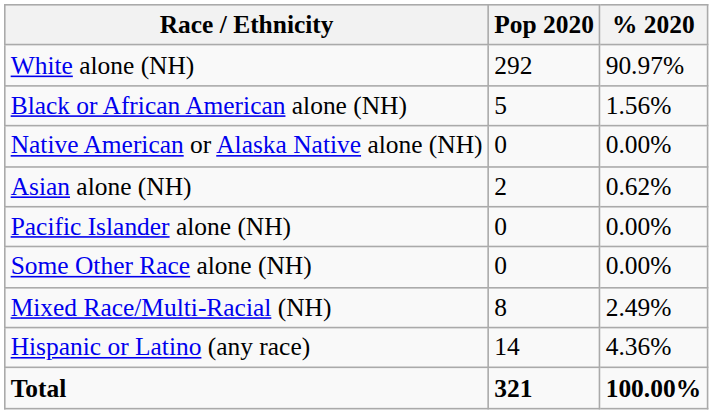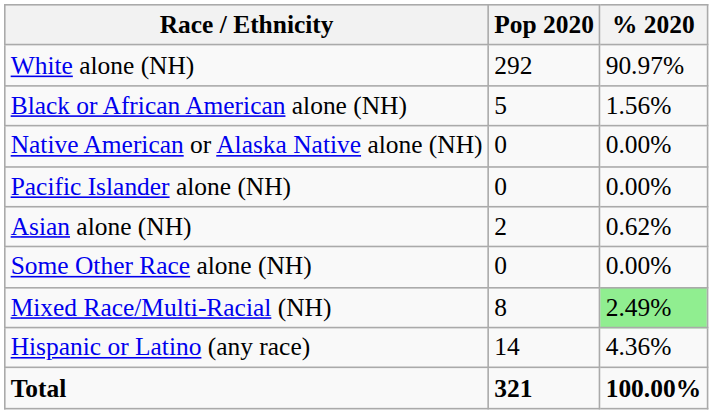 <table class="wikitable">
 <tr>
 <th>Race / Ethnicity</th>
 <th>Pop 2020</th>
 <th>% 2020</th>
 </tr>
 <tr>
 <td><a href='#'>White</a> alone (NH)</td>
 <td>292</td>
 <td>90.97%</td>
 </tr>
 <tr>
 <td><a href='#'>Black or African American</a> alone (NH)</td>
 <td>5</td>
 <td>1.56%</td>
 </tr>
 <tr>
 <td><a href='#'>Native American</a> or <a href='#'>Alaska Native</a> alone (NH)</td>
 <td>0</td>
 <td>0.00%</td>
 </tr>
 <tr>
+<td><a href='#'>Pacific Islander</a> alone (NH)</td>
+<td>0</td>
+<td>0.00%</td>
+</tr>
+<tr>
 <td><a href='#'>Asian</a> alone (NH)</td>
 <td>2</td>
 <td>0.62%</td>
-</tr>
-<tr>
-<td><a href='#'>Pacific Islander</a> alone (NH)</td>
-<td>0</td>
-<td>0.00%</td>
 </tr>
 <tr>
 <td><a href='#'>Some Other Race</a> alone (NH)</td>
 <td>0</td>
 <td>0.00%</td>
 </tr>
 <tr>
 <td><a href='#'>Mixed Race/Multi-Racial</a> (NH)</td>
 <td>8</td>
-<td>2.49%</td>
+<td style="background: lightgreen;">2.49%</td>
 </tr>
 <tr>
 <td><a href='#'>Hispanic or Latino</a> (any race)</td>
 <td>14</td>
 <td>4.36%</td>
 </tr>
 <tr>
 <td><strong>Total</strong></td>
 <td><strong>321</strong></td>
 <td><strong>100.00%</strong></td>
 </tr>
 </table>
